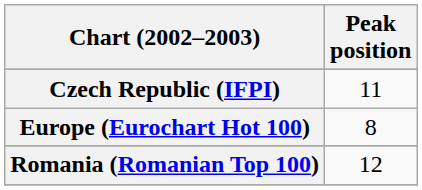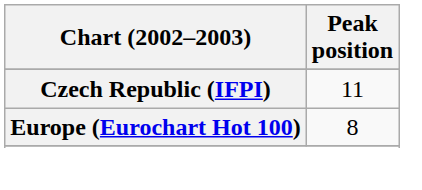 <table class="wikitable sortable plainrowheaders" style="text-align:center">
 <tr>
 <th>Chart (2002–2003)</th>
 <th>Peak<br>position</th>
 </tr>
 <tr>
 </tr>
 <tr>
 </tr>
 <tr>
 </tr>
 <tr>
 <th scope="row">Czech Republic (<a href='#'>IFPI</a>)</th>
 <td>11</td>
 </tr>
 <tr>
 <th scope="row">Europe (<a href='#'>Eurochart Hot 100</a>)</th>
 <td>8</td>
 </tr>
 <tr>
 </tr>
 <tr>
 </tr>
 <tr>
 </tr>
 <tr>
 </tr>
 <tr>
 </tr>
 <tr>
 </tr>
 <tr>
-<th scope="row">Romania (<a href='#'>Romanian Top 100</a>)</th>
-<td>12</td>
-</tr>
-<tr>
 </tr>
 <tr>
 </tr>
 <tr>
 </tr>
 <tr>
 </tr>
 </table>
